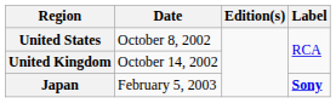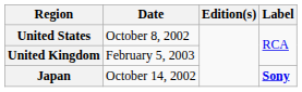 <table class="wikitable plainrowheaders">
 <tr>
 <th scope="col">Region</th>
 <th scope="col">Date</th>
 <th scope="col">Edition(s)</th>
 <th scope="col">Label</th>
 </tr>
 <tr>
 <th scope="row">United States</th>
 <td align="left">October 8, 2002</td>
 <td rowspan="3"></td>
 <td align="left" rowspan="2"><a href='#'>RCA</a></td>
 </tr>
 <tr>
 <th scope="row">United Kingdom</th>
-<td align="left">October 14, 2002</td>
+<td align="left">February 5, 2003</td>
 </tr>
 <tr>
 <th scope="row">Japan</th>
-<td align="left">February 5, 2003</td>
+<td align="left">October 14, 2002</td>
 <td align="left"><strong><a href='#'>Sony</a></strong></td>
 </tr>
 </table>
